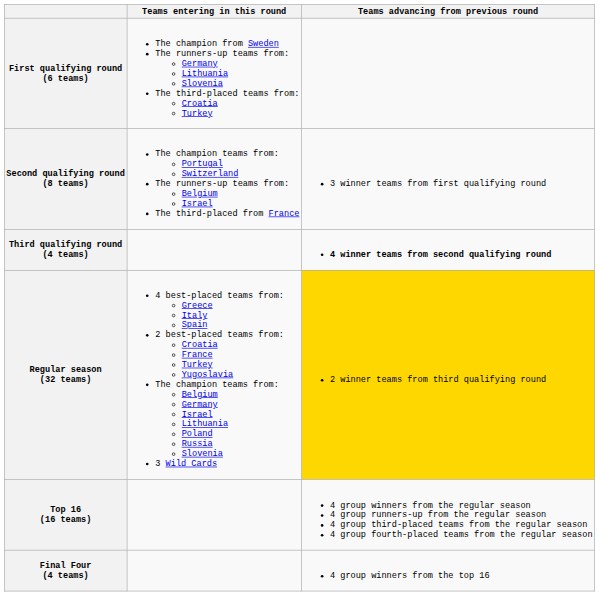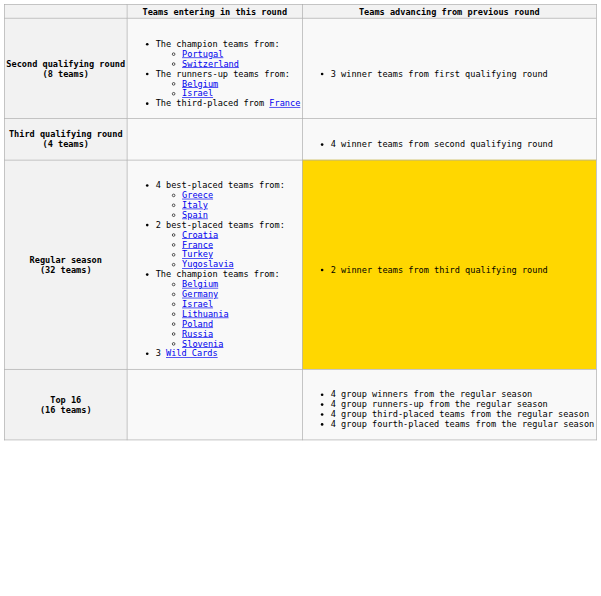 <table class="wikitable">
 <tr>
 <th></th>
 <th>Teams entering in this round</th>
 <th>Teams advancing from previous round</th>
-</tr>
-<tr>
-<th>First qualifying round<br>(6 teams)</th>
-<td><br><ul><li>The champion from <a href='#'>Sweden</a></li><li>The runners-up teams from:<ul><li><a href='#'>Germany</a></li><li><a href='#'>Lithuania</a></li><li><a href='#'>Slovenia</a></li></ul></li><li>The third-placed teams from:<ul><li><a href='#'>Croatia</a></li><li><a href='#'>Turkey</a></li></ul></li></ul></td>
-<td></td>
 </tr>
 <tr>
 <th>Second qualifying round<br>(8 teams)</th>
 <td><br><ul><li>The champion teams from:<ul><li><a href='#'>Portugal</a></li><li><a href='#'>Switzerland</a></li></ul></li><li>The runners-up teams from:<ul><li><a href='#'>Belgium</a></li><li><a href='#'>Israel</a></li></ul></li><li>The third-placed from <a href='#'>France</a></li></ul></td>
 <td><br><ul><li>3 winner teams from first qualifying round</li></ul></td>
 </tr>
 <tr>
 <th>Third qualifying round<br>(4 teams)</th>
 <td></td>
-<td><strong><br><ul><li>4 winner teams from second qualifying round</li></ul></strong></td>
+<td><br><ul><li>4 winner teams from second qualifying round</li></ul></td>
 </tr>
 <tr>
 <th>Regular season<br>(32 teams)</th>
 <td><br><ul><li>4 best-placed teams from:<ul><li><a href='#'>Greece</a></li><li><a href='#'>Italy</a></li><li><a href='#'>Spain</a></li></ul></li><li>2 best-placed teams from:<ul><li><a href='#'>Croatia</a></li><li><a href='#'>France</a></li><li><a href='#'>Turkey</a></li><li><a href='#'>Yugoslavia</a></li></ul></li><li>The champion teams from:<ul><li><a href='#'>Belgium</a></li><li><a href='#'>Germany</a></li><li><a href='#'>Israel</a></li><li><a href='#'>Lithuania</a></li><li><a href='#'>Poland</a></li><li><a href='#'>Russia</a></li><li><a href='#'>Slovenia</a></li></ul></li><li>3 <a href='#'>Wild Cards</a></li></ul></td>
 <td style="background: gold;"><br><ul><li>2 winner teams from third qualifying round</li></ul></td>
 </tr>
 <tr>
 <th>Top 16<br>(16 teams)</th>
 <td></td>
 <td><br><ul><li>4 group winners from the regular season</li><li>4 group runners-up from the regular season</li><li>4 group third-placed teams from the regular season</li><li>4 group fourth-placed teams from the regular season</li></ul></td>
 </tr>
-<tr>
-<th>Final Four<br>(4 teams)</th>
-<td></td>
-<td><br><ul><li>4 group winners from the top 16</li></ul></td>
-</tr>
 </table>
